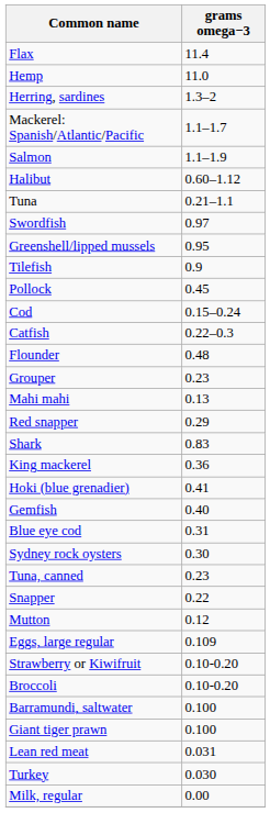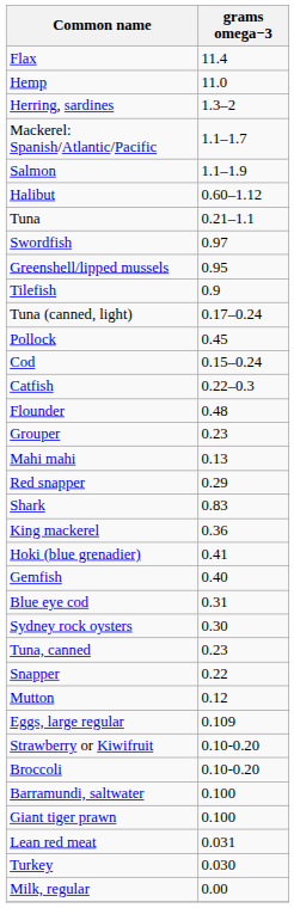 <table class="sortable wikitable" style="border-collapse:collapse;width:300px; margin-left: 10px;">
 <tr>
 <th>Common name</th>
 <th>grams omega−3</th>
 </tr>
 <tr>
 <td><a href='#'>Flax</a></td>
 <td>11.4 </td>
 </tr>
 <tr>
 <td><a href='#'>Hemp</a></td>
 <td>11.0</td>
 </tr>
 <tr>
 <td><a href='#'>Herring</a>, <a href='#'>sardines</a></td>
 <td>1.3–2</td>
 </tr>
 <tr>
 <td>Mackerel: <a href='#'>Spanish</a>/<a href='#'>Atlantic</a>/<a href='#'>Pacific</a></td>
 <td>1.1–1.7</td>
 </tr>
 <tr>
 <td><a href='#'>Salmon</a></td>
 <td>1.1–1.9</td>
 </tr>
 <tr>
 <td><a href='#'>Halibut</a></td>
 <td>0.60–1.12</td>
 </tr>
 <tr>
 <td>Tuna</td>
 <td>0.21–1.1</td>
 </tr>
 <tr>
 <td><a href='#'>Swordfish</a></td>
 <td>0.97</td>
 </tr>
 <tr>
 <td><a href='#'>Greenshell/lipped mussels</a></td>
 <td>0.95</td>
 </tr>
 <tr>
 <td><a href='#'>Tilefish</a></td>
 <td>0.9</td>
+</tr>
+<tr>
+<td>Tuna (canned, light)</td>
+<td>0.17–0.24</td>
 </tr>
 <tr>
 <td><a href='#'>Pollock</a></td>
 <td>0.45</td>
 </tr>
 <tr>
 <td><a href='#'>Cod</a></td>
 <td>0.15–0.24</td>
 </tr>
 <tr>
 <td><a href='#'>Catfish</a></td>
 <td>0.22–0.3</td>
 </tr>
 <tr>
 <td><a href='#'>Flounder</a></td>
 <td>0.48</td>
 </tr>
 <tr>
 <td><a href='#'>Grouper</a></td>
 <td>0.23</td>
 </tr>
 <tr>
 <td><a href='#'>Mahi mahi</a></td>
 <td>0.13</td>
 </tr>
 <tr>
 <td><a href='#'>Red snapper</a></td>
 <td>0.29</td>
 </tr>
 <tr>
 <td><a href='#'>Shark</a></td>
 <td>0.83</td>
 </tr>
 <tr>
 <td><a href='#'>King mackerel</a></td>
 <td>0.36</td>
 </tr>
 <tr>
 <td><a href='#'>Hoki (blue grenadier)</a></td>
 <td>0.41</td>
 </tr>
 <tr>
 <td><a href='#'>Gemfish</a></td>
 <td>0.40</td>
 </tr>
 <tr>
 <td><a href='#'>Blue eye cod</a></td>
 <td>0.31</td>
 </tr>
 <tr>
 <td><a href='#'>Sydney rock oysters</a></td>
 <td>0.30</td>
 </tr>
 <tr>
 <td><a href='#'>Tuna, canned</a></td>
 <td>0.23</td>
 </tr>
 <tr>
 <td><a href='#'>Snapper</a></td>
 <td>0.22</td>
 </tr>
 <tr>
 <td><a href='#'>Mutton</a></td>
 <td>0.12</td>
 </tr>
 <tr>
 <td><a href='#'>Eggs, large regular</a></td>
 <td>0.109</td>
 </tr>
 <tr>
 <td><a href='#'>Strawberry</a> or <a href='#'>Kiwifruit</a></td>
 <td>0.10-0.20</td>
 </tr>
 <tr>
 <td><a href='#'>Broccoli</a></td>
 <td>0.10-0.20</td>
 </tr>
 <tr>
 <td><a href='#'>Barramundi, saltwater</a></td>
 <td>0.100</td>
 </tr>
 <tr>
 <td><a href='#'>Giant tiger prawn</a></td>
 <td>0.100</td>
 </tr>
 <tr>
 <td><a href='#'>Lean red meat</a></td>
 <td>0.031</td>
 </tr>
 <tr>
 <td><a href='#'>Turkey</a></td>
 <td>0.030</td>
 </tr>
 <tr>
 <td><a href='#'>Milk, regular</a></td>
 <td>0.00</td>
 </tr>
 <tr>
 </tr>
 </table>
